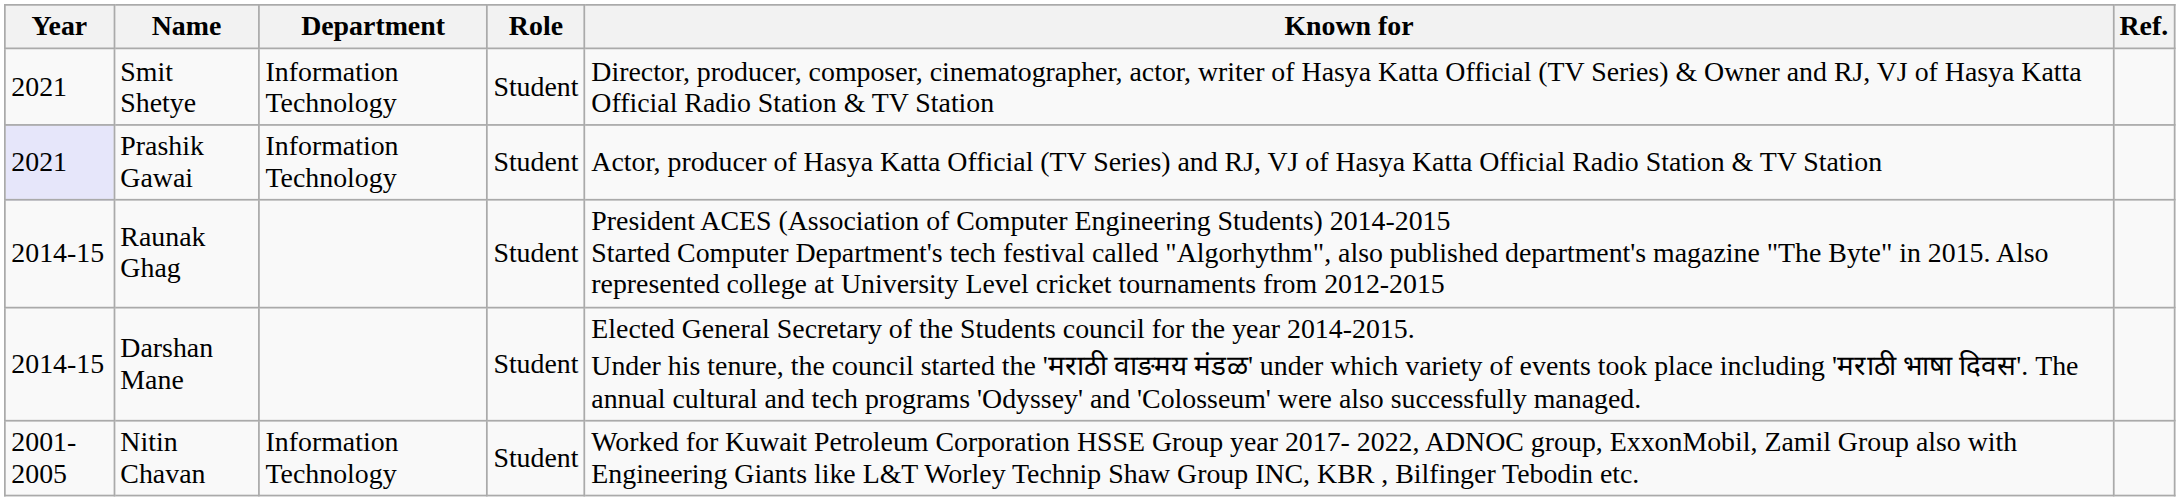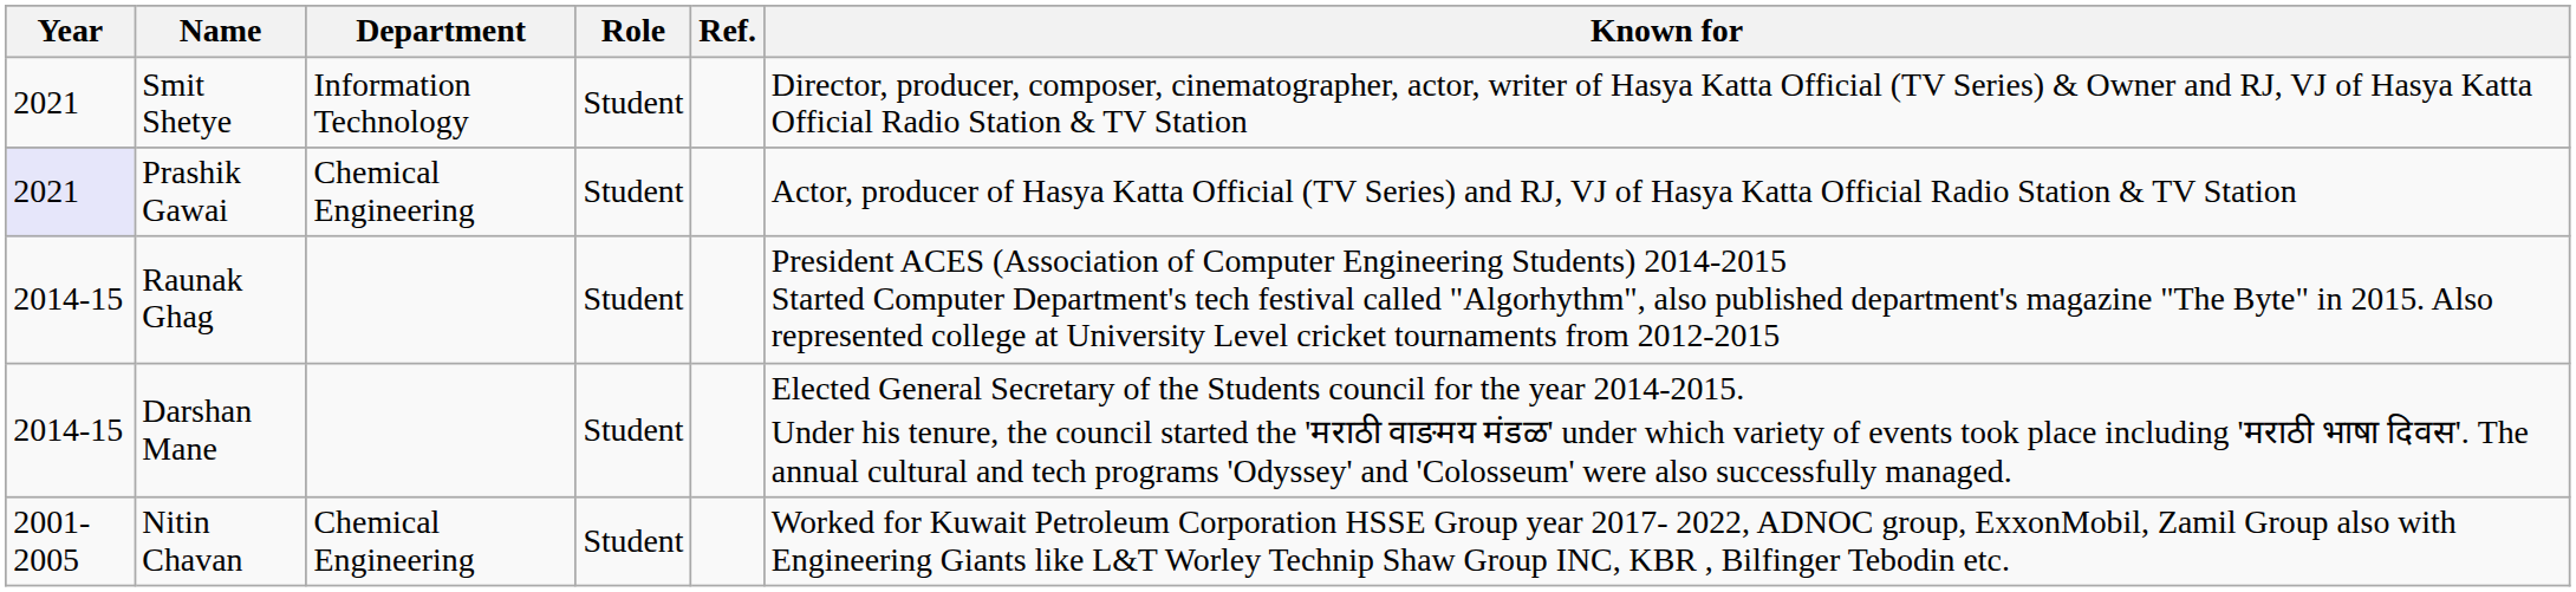 <table class="wikitable sortable">
 <tr>
 <th>Year</th>
 <th>Name</th>
 <th>Department</th>
 <th>Role</th>
+<th>Ref.</th>
 <th>Known for</th>
-<th>Ref.</th>
 </tr>
 <tr>
 <td>2021</td>
 <td>Smit Shetye</td>
 <td>Information Technology</td>
 <td>Student</td>
+<td><br></td>
 <td>Director, producer, composer, cinematographer, actor, writer of Hasya Katta Official (TV Series) & Owner and RJ, VJ of Hasya Katta Official Radio Station & TV Station</td>
-<td><br></td>
 </tr>
 <tr>
 <td style="background: lavender;">2021</td>
 <td>Prashik Gawai</td>
-<td>Information Technology</td>
+<td>Chemical Engineering</td>
 <td>Student</td>
+<td></td>
 <td>Actor, producer of Hasya Katta Official (TV Series) and RJ, VJ of Hasya Katta Official Radio Station & TV Station</td>
-<td></td>
 </tr>
 <tr>
 <td>2014-15</td>
 <td>Raunak Ghag</td>
 <td></td>
 <td>Student</td>
+<td></td>
 <td>President ACES (Association of Computer Engineering Students) 2014-2015<br>Started Computer Department's tech festival called "Algorhythm", also published department's magazine "The Byte" in 2015. Also represented college at University Level cricket tournaments from 2012-2015</td>
-<td></td>
 </tr>
 <tr>
 <td>2014-15</td>
 <td>Darshan Mane</td>
 <td></td>
 <td>Student</td>
+<td></td>
 <td>Elected General Secretary of the Students council for the year 2014-2015.<br>Under his tenure, the council started the 'मराठी वाङमय मंडळ' under which variety of events took place including 'मराठी भाषा दिवस'. The annual cultural and tech programs 'Odyssey' and 'Colosseum' were also successfully managed.</td>
-<td></td>
 </tr>
 <tr>
 <td>2001-2005</td>
 <td>Nitin Chavan</td>
-<td>Information Technology</td>
+<td>Chemical Engineering</td>
 <td>Student</td>
+<td></td>
 <td>Worked for Kuwait Petroleum Corporation HSSE Group year 2017- 2022, ADNOC group, ExxonMobil, Zamil Group also with Engineering Giants like L&T Worley Technip Shaw Group INC, KBR , Bilfinger Tebodin etc.</td>
-<td></td>
 </tr>
 </table>
